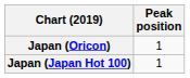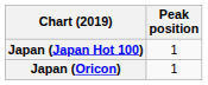 <table class="wikitable plainrowheaders" style="text-align:center">
 <tr>
 <th scope="col">Chart (2019)</th>
 <th scope="col">Peak<br>position</th>
 </tr>
 <tr>
+<th scope="row">Japan (<a href='#'>Japan Hot 100</a>)</th>
+<td>1</td>
+</tr>
+<tr>
 <th scope="row">Japan (<a href='#'>Oricon</a>)</th>
 <td>1</td>
 </tr>
-<tr>
-<th scope="row">Japan (<a href='#'>Japan Hot 100</a>)</th>
-<td>1</td>
-</tr>
 </table>
